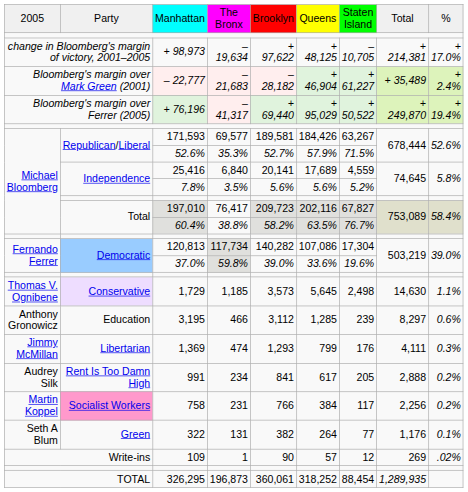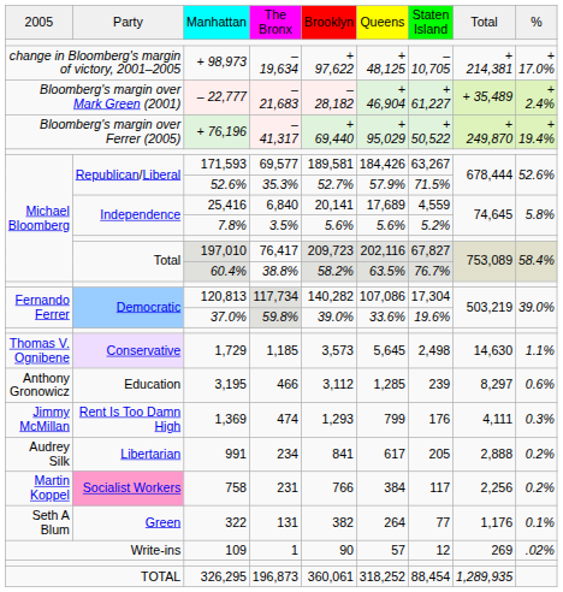 <table class="wikitable" style="width:100%; text-align:right;">
 <tr style="text-align:center;">
 <td style="width:20%; background:#f0f0f0;">2005</td>
 <td style="width:20%; background:#f0f0f0;">Party</td>
 <td style="width:8%; background:aqua;">Manhattan</td>
 <td style="width:8%; background:magenta;">The Bronx</td>
 <td style="width:8%; background:red;">Brooklyn</td>
 <td style="width:8%; background:yellow;">Queens</td>
 <td style="width:8%; background:lime;">Staten Island</td>
 <td style="width:10%; background:#f0f0f0;">Total</td>
 <td style="width:8%; background:#f0f0f0;">%</td>
 </tr>
 <tr>
 <td colspan="9"></td>
 </tr>
 <tr>
 <td colspan="2"><em>change in Bloomberg's margin of victory, 2001–2005</em></td>
 <td><em>+ 98,973</em></td>
 <td><em>– 19,634</em></td>
 <td><em>+ 97,622</em></td>
 <td><em>+ 48,125</em></td>
 <td><em>– 10,705</em></td>
 <td><em>+ 214,381</em></td>
 <td><em>+ 17.0%</em></td>
 </tr>
 <tr>
 <td colspan="2"><em>Bloomberg's margin over <a href='#'>Mark Green</a> (2001)</em></td>
 <td style="background:#fee;"><em>– 22,777</em></td>
 <td style="background:#fee;"><em>– 21,683</em></td>
 <td style="background:#fee;"><em>– 28,182</em></td>
 <td style="background:#e0f3dd;"><em>+ 46,904</em></td>
 <td style="background:#e0f3dd;"><em>+ 61,227</em></td>
 <td style="background:#ddf3bb;"><em>+ 35,489</em></td>
 <td style="background:#ddf3bb;"><em>+ 2.4%</em></td>
 </tr>
 <tr>
 <td colspan="2"><em>Bloomberg's margin over Ferrer (2005)</em></td>
 <td style="background:#e0f3dd;"><em>+ 76,196</em></td>
 <td style="background:#fee;"><em>– 41,317</em></td>
 <td style="background:#e0f3dd;"><em>+ 69,440</em></td>
 <td style="background:#e0f3dd;"><em>+ 95,029</em></td>
 <td style="background:#e0f3dd;"><em>+ 50,522</em></td>
 <td style="background:#ddf3bb;"><em>+ 249,870</em></td>
 <td style="background:#ddf3bb;"><em>+ 19.4%</em></td>
 </tr>
 <tr>
 <td colspan="9"></td>
 </tr>
 <tr>
 <td rowspan="7"><a href='#'>Michael Bloomberg</a></td>
 <td rowspan="2"><a href='#'>Republican</a>/<a href='#'>Liberal</a></td>
 <td>171,593</td>
 <td>69,577</td>
 <td>189,581</td>
 <td>184,426</td>
 <td>63,267</td>
 <td rowspan="2">678,444</td>
 <td rowspan="2"><em>52.6%</em></td>
 </tr>
 <tr>
 <td><em>52.6%</em></td>
 <td><em>35.3%</em></td>
 <td><em>52.7%</em></td>
 <td><em>57.9%</em></td>
 <td><em>71.5%</em></td>
 </tr>
 <tr>
 <td rowspan="2"><a href='#'>Independence</a></td>
 <td>25,416</td>
 <td>6,840</td>
 <td>20,141</td>
 <td>17,689</td>
 <td>4,559</td>
 <td rowspan="2">74,645</td>
 <td rowspan="2"><em>5.8%</em></td>
 </tr>
 <tr>
 <td><em>7.8%</em></td>
 <td><em>3.5%</em></td>
 <td><em>5.6%</em></td>
 <td><em>5.6%</em></td>
 <td><em>5.2%</em></td>
 </tr>
 <tr>
 <td></td>
 <td></td>
 <td></td>
 <td></td>
 <td></td>
 <td></td>
 <td></td>
 </tr>
 <tr>
 <td rowspan="2">Total</td>
 <td style="background:#e0e0dd;">197,010</td>
 <td>76,417</td>
 <td style="background:#e0e0dd;">209,723</td>
 <td style="background:#e0e0dd;">202,116</td>
 <td style="background:#e0e0dd;">67,827</td>
 <td rowspan="2" style="background:#e0e0cc;">753,089</td>
 <td rowspan="2" style="background:#e0e0cc;"><em>58.4%</em></td>
 </tr>
 <tr>
 <td style="background:#e0e0dd;"><em>60.4%</em></td>
 <td><em>38.8%</em></td>
 <td style="background:#e0e0dd;"><em>58.2%</em></td>
 <td style="background:#e0e0dd;"><em>63.5%</em></td>
 <td style="background:#e0e0dd;"><em>76.7%</em></td>
 </tr>
 <tr>
 <td></td>
 <td></td>
 <td></td>
 <td></td>
 <td></td>
 <td></td>
 <td></td>
 <td></td>
 </tr>
 <tr>
 <td rowspan="2"><a href='#'>Fernando Ferrer</a></td>
 <td rowspan="2" style="background:#9cf;"><a href='#'>Democratic</a></td>
 <td>120,813</td>
 <td style="background:#e0e0dd;">117,734</td>
 <td>140,282</td>
 <td>107,086</td>
 <td>17,304</td>
 <td rowspan="2">503,219</td>
 <td rowspan="2"><em>39.0%</em></td>
 </tr>
 <tr>
 <td><em>37.0%</em></td>
 <td style="background:#e0e0dd;"><em>59.8%</em></td>
 <td><em>39.0%</em></td>
 <td><em>33.6%</em></td>
 <td><em>19.6%</em></td>
 </tr>
 <tr>
 <td></td>
 <td></td>
 <td></td>
 <td></td>
 <td></td>
 <td></td>
 <td></td>
 <td></td>
 </tr>
 <tr>
 <td><a href='#'>Thomas V. Ognibene</a></td>
 <td style="background:#edf;"><a href='#'>Conservative</a></td>
 <td>1,729</td>
 <td>1,185</td>
 <td>3,573</td>
 <td>5,645</td>
 <td>2,498</td>
 <td>14,630</td>
 <td><em>1.1%</em></td>
 </tr>
 <tr>
 <td>Anthony Gronowicz</td>
 <td>Education</td>
 <td>3,195</td>
 <td>466</td>
 <td>3,112</td>
 <td>1,285</td>
 <td>239</td>
 <td>8,297</td>
 <td><em>0.6%</em></td>
 </tr>
 <tr>
 <td><a href='#'>Jimmy McMillan</a></td>
-<td><a href='#'>Libertarian</a></td>
+<td><a href='#'>Rent Is Too Damn High</a></td>
 <td>1,369</td>
 <td>474</td>
 <td>1,293</td>
 <td>799</td>
 <td>176</td>
 <td>4,111</td>
 <td><em>0.3%</em></td>
 </tr>
 <tr>
 <td>Audrey Silk</td>
-<td><a href='#'>Rent Is Too Damn High</a></td>
+<td><a href='#'>Libertarian</a></td>
 <td>991</td>
 <td>234</td>
 <td>841</td>
 <td>617</td>
 <td>205</td>
 <td>2,888</td>
 <td><em>0.2%</em></td>
 </tr>
 <tr>
 <td><a href='#'>Martin Koppel</a></td>
 <td style="background:#f9c;"><a href='#'>Socialist Workers</a></td>
 <td>758</td>
 <td>231</td>
 <td>766</td>
 <td>384</td>
 <td>117</td>
 <td>2,256</td>
 <td><em>0.2%</em></td>
 </tr>
 <tr>
 <td>Seth A Blum</td>
 <td><a href='#'>Green</a></td>
 <td>322</td>
 <td>131</td>
 <td>382</td>
 <td>264</td>
 <td>77</td>
 <td>1,176</td>
 <td><em>0.1%</em></td>
 </tr>
 <tr>
 <td colspan="2">Write-ins</td>
 <td>109</td>
 <td>1</td>
 <td>90</td>
 <td>57</td>
 <td>12</td>
 <td>269</td>
 <td><em>.02%</em></td>
 </tr>
 <tr>
 <td colspan="2"></td>
 <td></td>
 <td></td>
 <td></td>
 <td></td>
 <td></td>
 <td></td>
 </tr>
 <tr>
 <td colspan="2">TOTAL</td>
 <td>326,295</td>
 <td>196,873</td>
 <td>360,061</td>
 <td>318,252</td>
 <td>88,454</td>
 <td><em>1,289,935</em></td>
 <td></td>
 </tr>
 </table>
